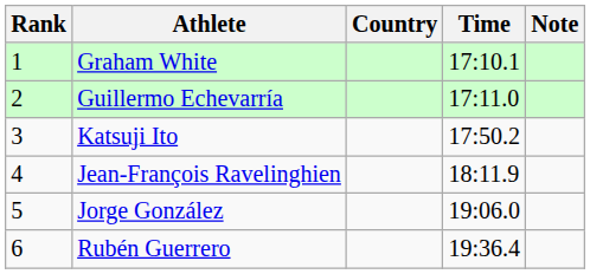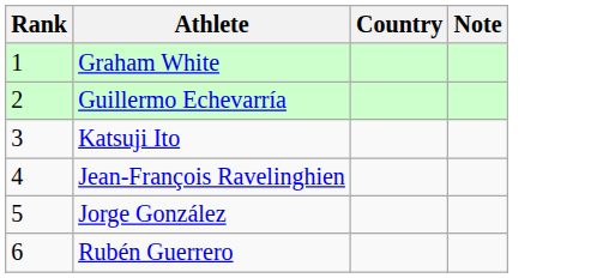 <table class="wikitable sortable">
 <tr>
 <th>Rank</th>
 <th>Athlete</th>
 <th>Country</th>
-<th>Time</th>
 <th>Note</th>
 </tr>
 <tr bgcolor=#CCFFCC>
 <td>1</td>
 <td><a href='#'>Graham White</a></td>
 <td></td>
-<td>17:10.1</td>
 <td></td>
 </tr>
 <tr bgcolor=#CCFFCC>
 <td>2</td>
 <td><a href='#'>Guillermo Echevarría</a></td>
 <td></td>
-<td>17:11.0</td>
 <td></td>
 </tr>
 <tr>
 <td>3</td>
 <td><a href='#'>Katsuji Ito</a></td>
 <td></td>
-<td>17:50.2</td>
 <td></td>
 </tr>
 <tr>
 <td>4</td>
 <td><a href='#'>Jean-François Ravelinghien</a></td>
 <td></td>
-<td>18:11.9</td>
 <td></td>
 </tr>
 <tr>
 <td>5</td>
 <td><a href='#'>Jorge González</a></td>
 <td></td>
-<td>19:06.0</td>
 <td></td>
 </tr>
 <tr>
 <td>6</td>
 <td><a href='#'>Rubén Guerrero</a></td>
 <td></td>
-<td>19:36.4</td>
 <td></td>
 </tr>
 </table>
